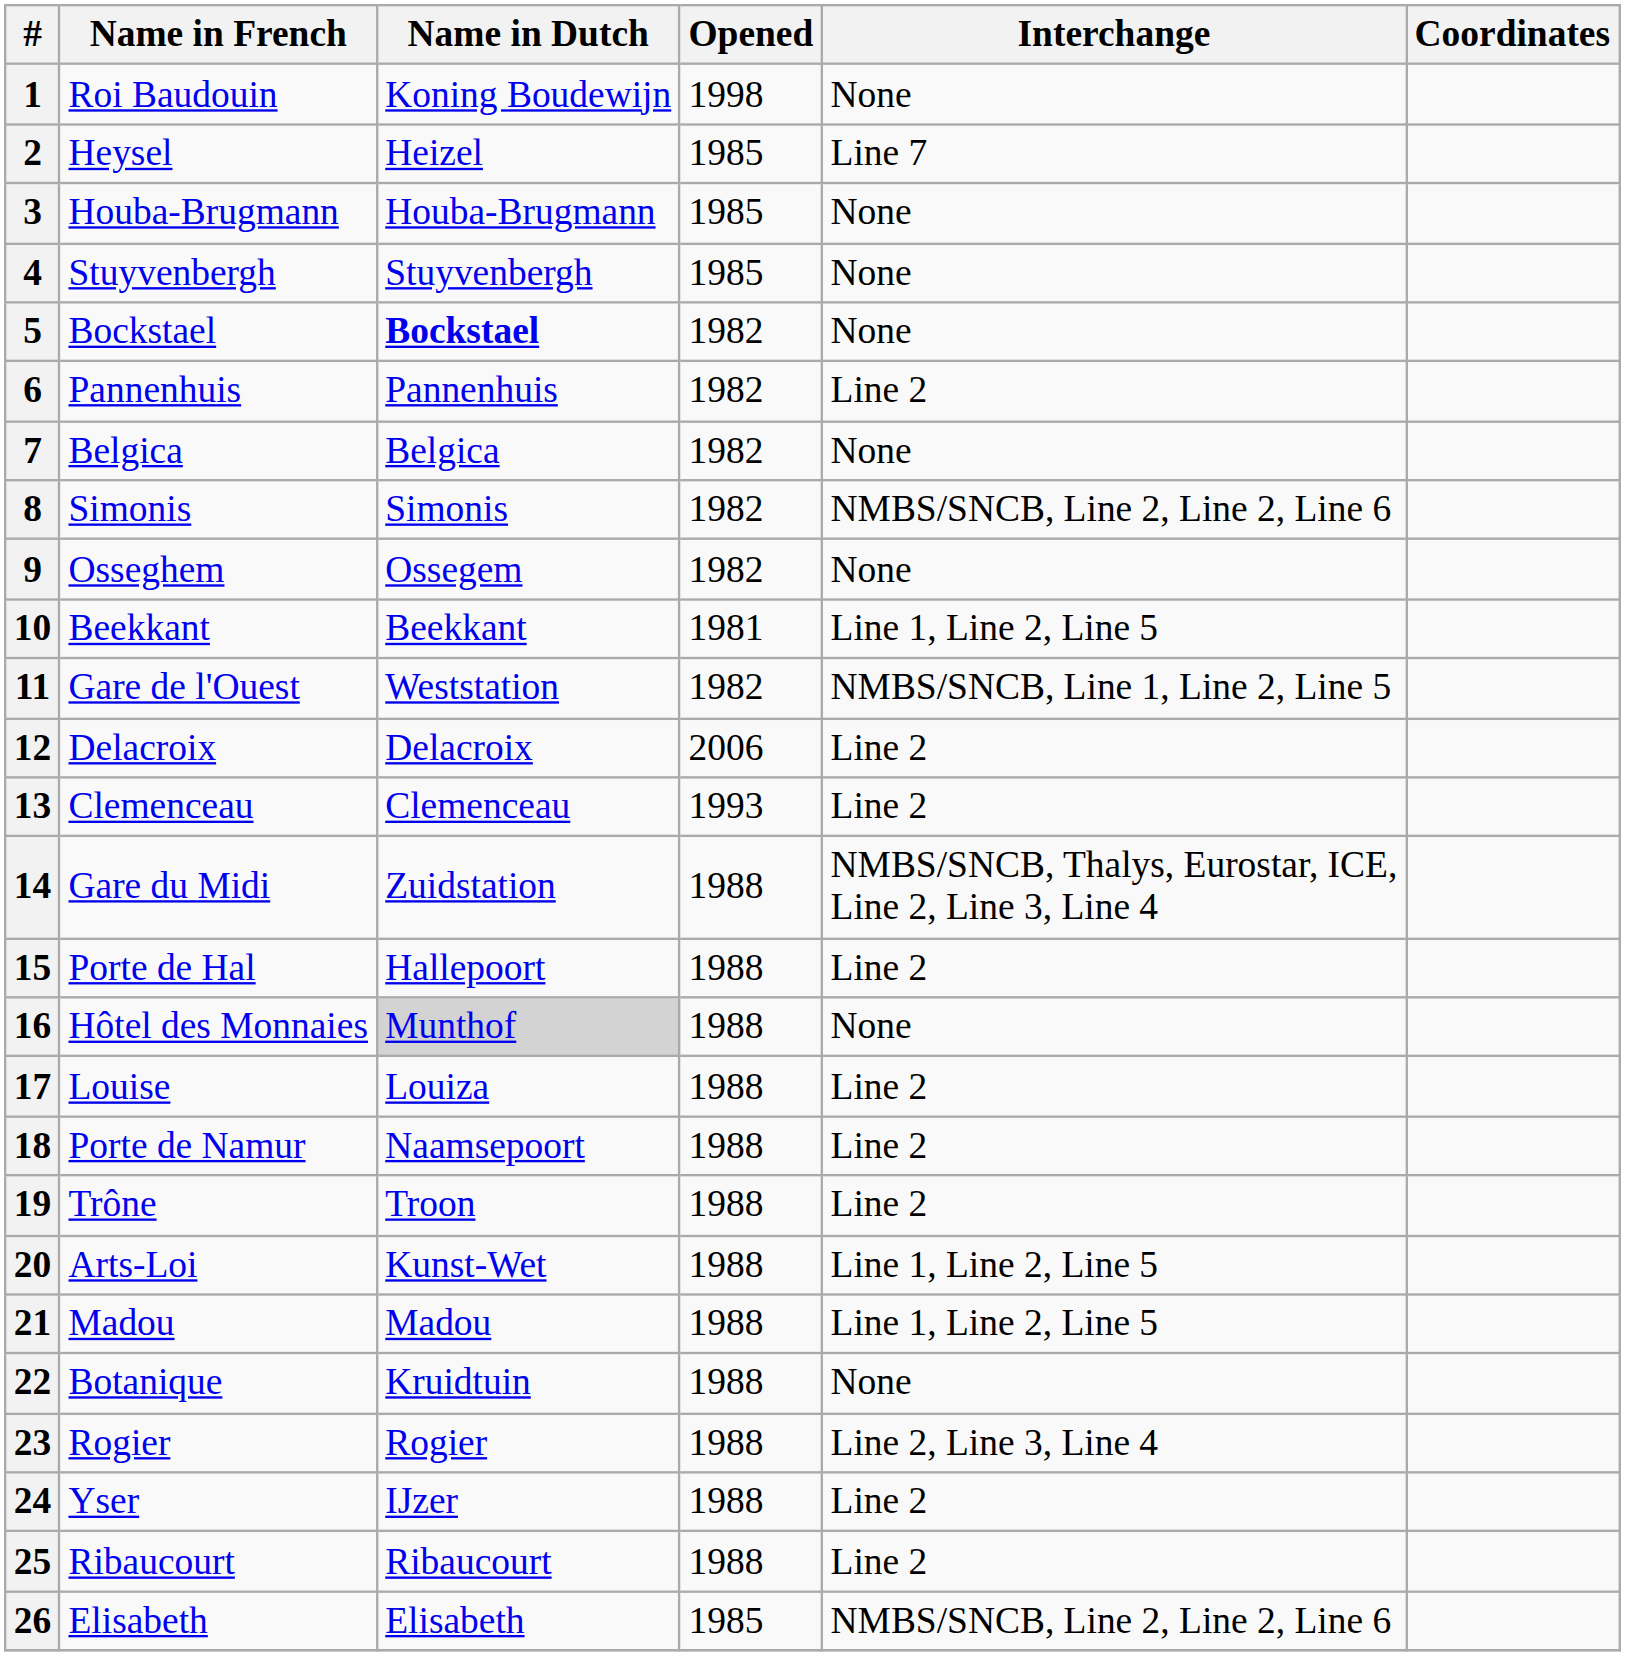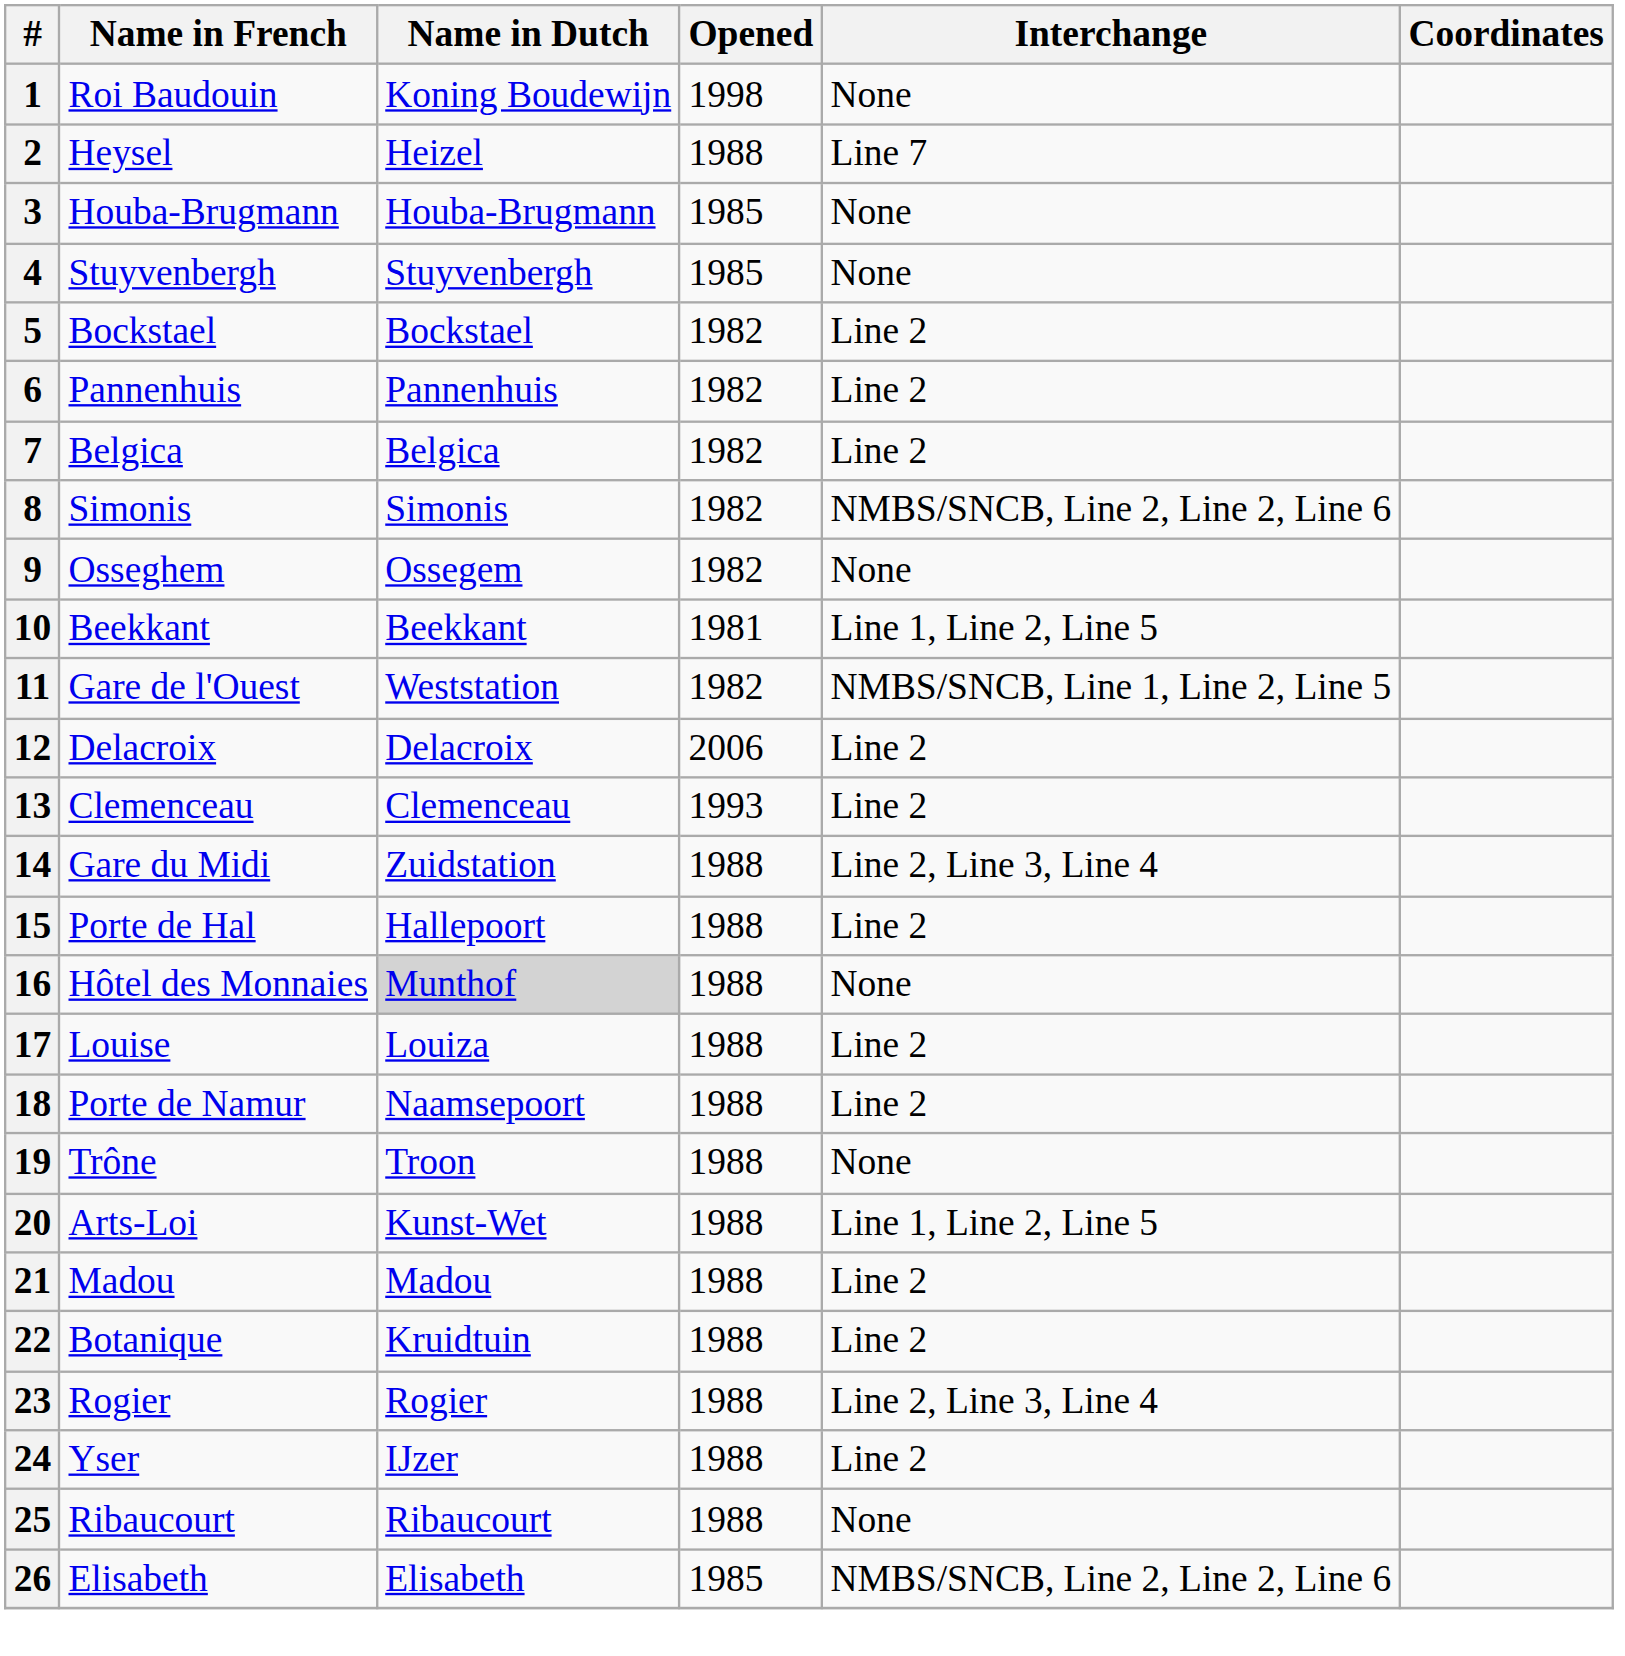 <table class="wikitable sortable">
 <tr>
 <th>#</th>
 <th>Name in French</th>
 <th>Name in Dutch</th>
 <th>Opened</th>
 <th>Interchange</th>
 <th class="unsortable">Coordinates</th>
 </tr>
 <tr>
 <th>1</th>
 <td><a href='#'>Roi Baudouin</a></td>
 <td><a href='#'>Koning Boudewijn</a></td>
 <td>1998</td>
 <td>None</td>
 <td></td>
 </tr>
 <tr>
 <th>2</th>
 <td><a href='#'>Heysel</a></td>
 <td><a href='#'>Heizel</a></td>
-<td>1985</td>
+<td>1988</td>
 <td>Line 7</td>
 <td></td>
 </tr>
 <tr>
 <th>3</th>
 <td><a href='#'>Houba-Brugmann</a></td>
 <td><a href='#'>Houba-Brugmann</a></td>
 <td>1985</td>
 <td>None</td>
 <td></td>
 </tr>
 <tr>
 <th>4</th>
 <td><a href='#'>Stuyvenbergh</a></td>
 <td><a href='#'>Stuyvenbergh</a></td>
 <td>1985</td>
 <td>None</td>
 <td></td>
 </tr>
 <tr>
 <th>5</th>
 <td><a href='#'>Bockstael</a></td>
-<td><strong><a href='#'>Bockstael</a></strong></td>
+<td><a href='#'>Bockstael</a></td>
 <td>1982</td>
-<td>None</td>
+<td>Line 2</td>
 <td></td>
 </tr>
 <tr>
 <th>6</th>
 <td><a href='#'>Pannenhuis</a></td>
 <td><a href='#'>Pannenhuis</a></td>
 <td>1982</td>
 <td>Line 2</td>
 <td></td>
 </tr>
 <tr>
 <th>7</th>
 <td><a href='#'>Belgica</a></td>
 <td><a href='#'>Belgica</a></td>
 <td>1982</td>
-<td>None</td>
+<td>Line 2</td>
 <td></td>
 </tr>
 <tr>
 <th>8</th>
 <td><a href='#'>Simonis</a></td>
 <td><a href='#'>Simonis</a></td>
 <td>1982</td>
 <td>NMBS/SNCB, Line 2, Line 2, Line 6</td>
 <td></td>
 </tr>
 <tr>
 <th>9</th>
 <td><a href='#'>Osseghem</a></td>
 <td><a href='#'>Ossegem</a></td>
 <td>1982</td>
 <td>None</td>
 <td></td>
 </tr>
 <tr>
 <th>10</th>
 <td><a href='#'>Beekkant</a></td>
 <td><a href='#'>Beekkant</a></td>
 <td>1981</td>
 <td>Line 1, Line 2, Line 5</td>
 <td></td>
 </tr>
 <tr>
 <th>11</th>
 <td><a href='#'>Gare de l'Ouest</a></td>
 <td><a href='#'>Weststation</a></td>
 <td>1982</td>
 <td>NMBS/SNCB, Line 1, Line 2, Line 5</td>
 <td></td>
 </tr>
 <tr>
 <th>12</th>
 <td><a href='#'>Delacroix</a></td>
 <td><a href='#'>Delacroix</a></td>
 <td>2006</td>
 <td>Line 2</td>
 <td></td>
 </tr>
 <tr>
 <th>13</th>
 <td><a href='#'>Clemenceau</a></td>
 <td><a href='#'>Clemenceau</a></td>
 <td>1993</td>
 <td>Line 2</td>
 <td></td>
 </tr>
 <tr>
 <th>14</th>
 <td><a href='#'>Gare du Midi</a></td>
 <td><a href='#'>Zuidstation</a></td>
 <td>1988</td>
-<td>NMBS/SNCB, Thalys, Eurostar, ICE,<br> Line 2, Line 3, Line 4</td>
+<td>Line 2, Line 3, Line 4</td>
 <td></td>
 </tr>
 <tr>
 <th>15</th>
 <td><a href='#'>Porte de Hal</a></td>
 <td><a href='#'>Hallepoort</a></td>
 <td>1988</td>
 <td>Line 2</td>
 <td></td>
 </tr>
 <tr>
 <th>16</th>
 <td><a href='#'>Hôtel des Monnaies</a></td>
 <td style="background: lightgrey;"><a href='#'>Munthof</a></td>
 <td>1988</td>
 <td>None</td>
 <td></td>
 </tr>
 <tr>
 <th>17</th>
 <td><a href='#'>Louise</a></td>
 <td><a href='#'>Louiza</a></td>
 <td>1988</td>
 <td>Line 2</td>
 <td></td>
 </tr>
 <tr>
 <th>18</th>
 <td><a href='#'>Porte de Namur</a></td>
 <td><a href='#'>Naamsepoort</a></td>
 <td>1988</td>
 <td>Line 2</td>
 <td></td>
 </tr>
 <tr>
 <th>19</th>
 <td><a href='#'>Trône</a></td>
 <td><a href='#'>Troon</a></td>
 <td>1988</td>
-<td>Line 2</td>
+<td>None</td>
 <td></td>
 </tr>
 <tr>
 <th>20</th>
 <td><a href='#'>Arts-Loi</a></td>
 <td><a href='#'>Kunst-Wet</a></td>
 <td>1988</td>
 <td>Line 1, Line 2, Line 5</td>
 <td></td>
 </tr>
 <tr>
 <th>21</th>
 <td><a href='#'>Madou</a></td>
 <td><a href='#'>Madou</a></td>
 <td>1988</td>
-<td>Line 1, Line 2, Line 5</td>
+<td>Line 2</td>
 <td></td>
 </tr>
 <tr>
 <th>22</th>
 <td><a href='#'>Botanique</a></td>
 <td><a href='#'>Kruidtuin</a></td>
 <td>1988</td>
-<td>None</td>
+<td>Line 2</td>
 <td></td>
 </tr>
 <tr>
 <th>23</th>
 <td><a href='#'>Rogier</a></td>
 <td><a href='#'>Rogier</a></td>
 <td>1988</td>
 <td>Line 2, Line 3, Line 4</td>
 <td></td>
 </tr>
 <tr>
 <th>24</th>
 <td><a href='#'>Yser</a></td>
 <td><a href='#'>IJzer</a></td>
 <td>1988</td>
 <td>Line 2</td>
 <td></td>
 </tr>
 <tr>
 <th>25</th>
 <td><a href='#'>Ribaucourt</a></td>
 <td><a href='#'>Ribaucourt</a></td>
 <td>1988</td>
-<td>Line 2</td>
+<td>None</td>
 <td></td>
 </tr>
 <tr>
 <th>26</th>
 <td><a href='#'>Elisabeth</a></td>
 <td><a href='#'>Elisabeth</a></td>
 <td>1985</td>
 <td>NMBS/SNCB, Line 2, Line 2, Line 6</td>
 <td></td>
 </tr>
 <tr>
 </tr>
 </table>
